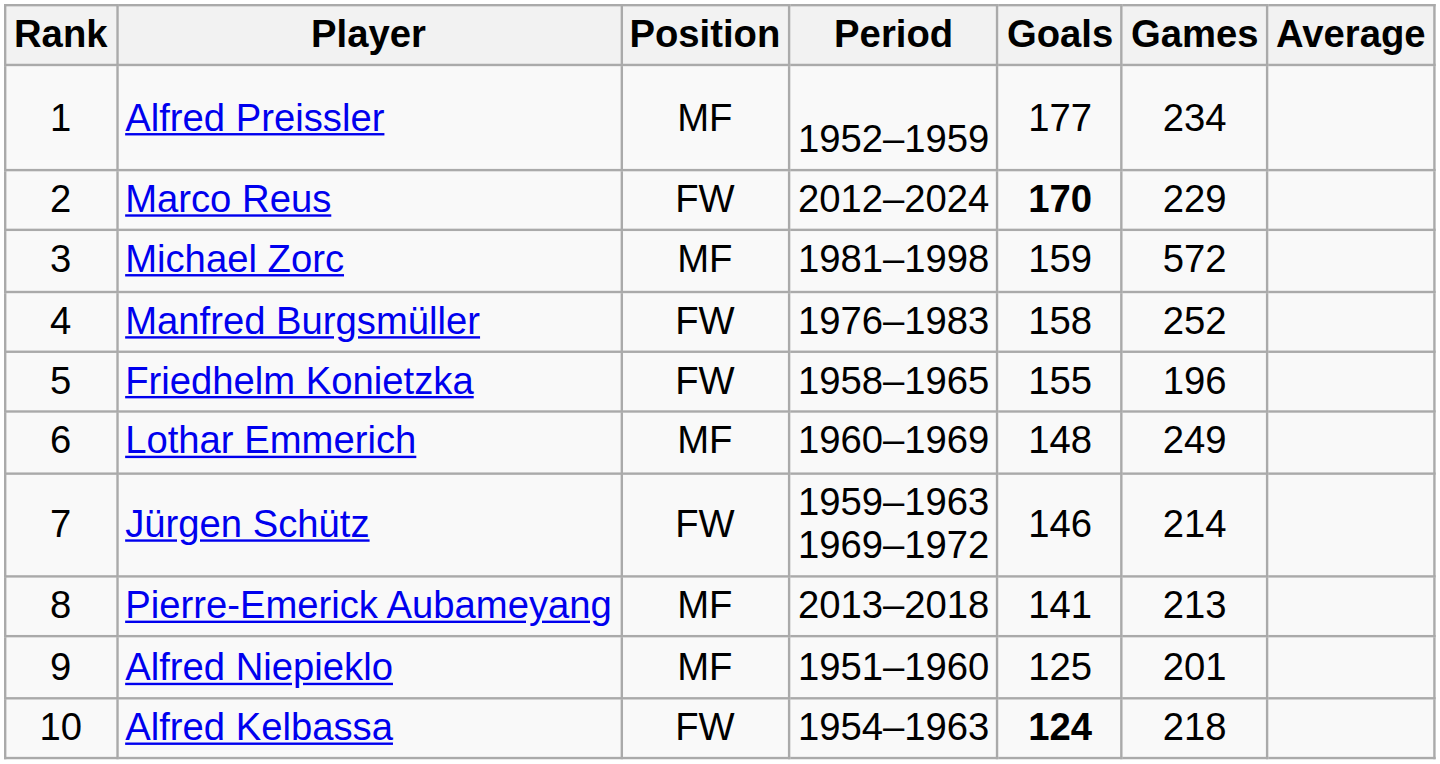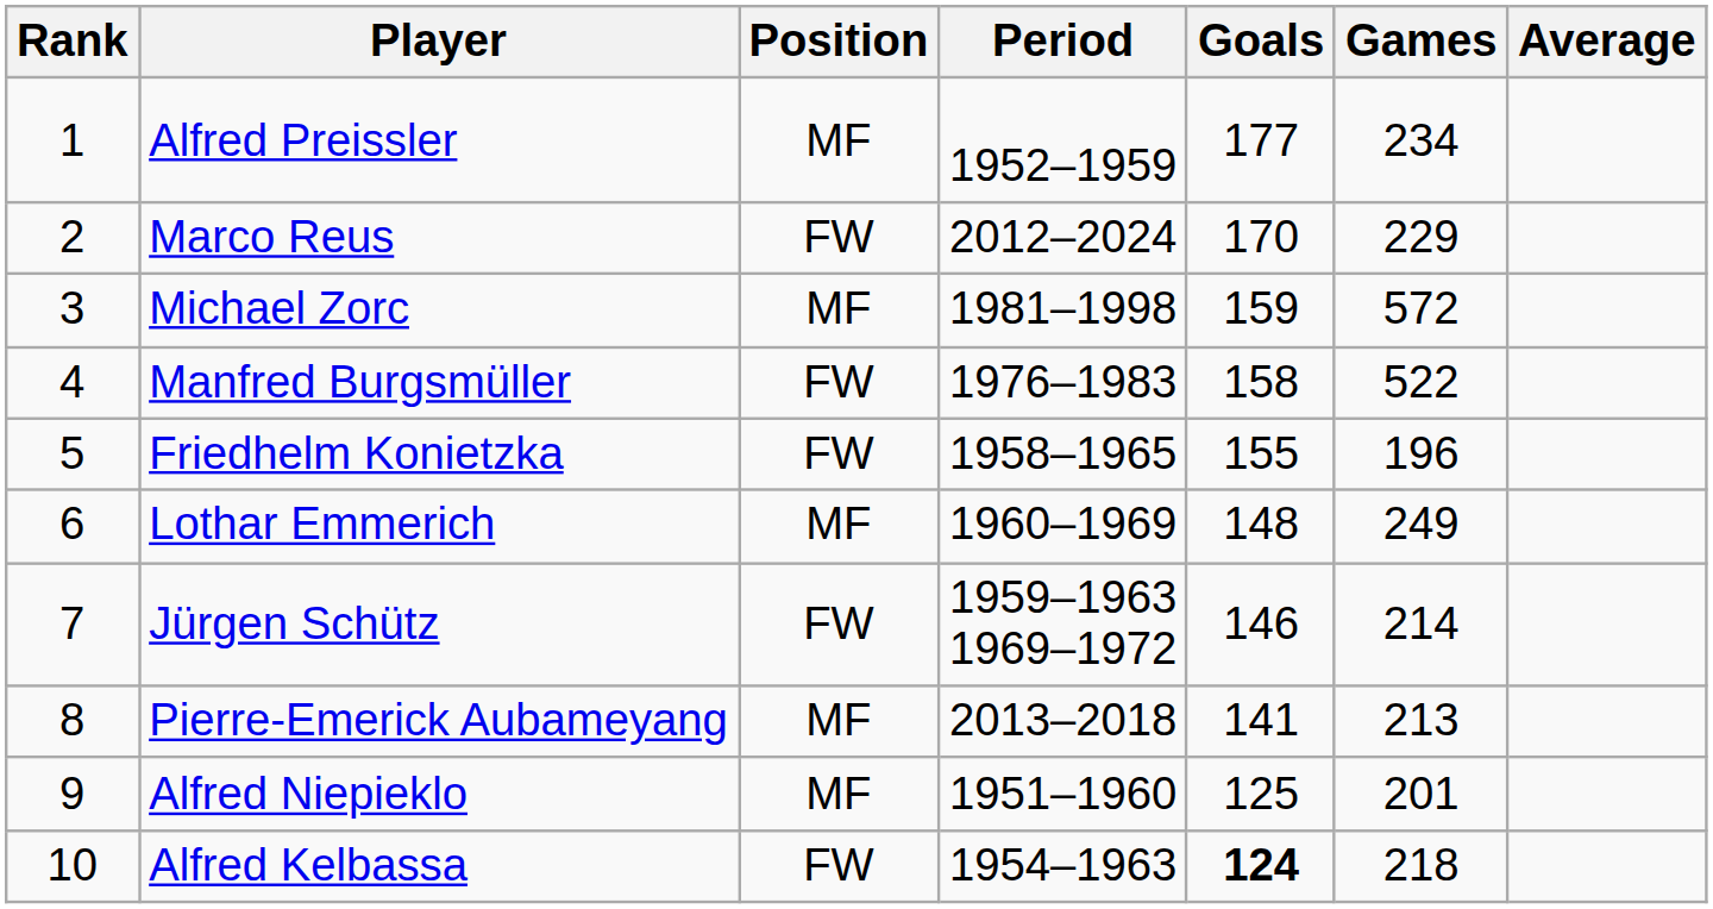 <table class="wikitable sortable" style="text-align: center;">
 <tr>
 <th>Rank</th>
 <th>Player</th>
 <th>Position</th>
 <th>Period</th>
 <th>Goals</th>
 <th>Games</th>
 <th>Average</th>
 </tr>
 <tr>
 <td>1</td>
 <td style="text-align:left;"> <a href='#'>Alfred Preissler</a></td>
 <td>MF</td>
 <td><br>1952–1959</td>
 <td>177</td>
 <td>234</td>
 <td></td>
 </tr>
 <tr>
 <td>2</td>
 <td style="text-align:left;"> <a href='#'>Marco Reus</a></td>
 <td>FW</td>
 <td>2012–2024</td>
-<td><strong>170</strong></td>
+<td>170</td>
 <td>229</td>
 <td></td>
 </tr>
 <tr>
 <td>3</td>
 <td style="text-align:left;"> <a href='#'>Michael Zorc</a></td>
 <td>MF</td>
 <td>1981–1998</td>
 <td>159</td>
 <td>572</td>
 <td></td>
 </tr>
 <tr>
 <td>4</td>
 <td style="text-align:left;"> <a href='#'>Manfred Burgsmüller</a></td>
 <td>FW</td>
 <td>1976–1983</td>
 <td>158</td>
-<td>252</td>
+<td>522</td>
 <td></td>
 </tr>
 <tr>
 <td>5</td>
 <td style="text-align:left;"> <a href='#'>Friedhelm Konietzka</a></td>
 <td>FW</td>
 <td>1958–1965</td>
 <td>155</td>
 <td>196</td>
 <td></td>
 </tr>
 <tr>
 <td>6</td>
 <td style="text-align:left;"> <a href='#'>Lothar Emmerich</a></td>
 <td>MF</td>
 <td>1960–1969</td>
 <td>148</td>
 <td>249</td>
 <td></td>
 </tr>
 <tr>
 <td>7</td>
 <td style="text-align:left;"> <a href='#'>Jürgen Schütz</a></td>
 <td>FW</td>
 <td>1959–1963<br>1969–1972</td>
 <td>146</td>
 <td>214</td>
 <td></td>
 </tr>
 <tr>
 <td>8</td>
 <td style="text-align:left;"> <a href='#'>Pierre-Emerick Aubameyang</a></td>
 <td>MF</td>
 <td>2013–2018</td>
 <td>141</td>
 <td>213</td>
 <td></td>
 </tr>
 <tr>
 <td>9</td>
 <td style="text-align:left;"> <a href='#'>Alfred Niepieklo</a></td>
 <td>MF</td>
 <td>1951–1960</td>
 <td>125</td>
 <td>201</td>
 <td></td>
 </tr>
 <tr>
 <td>10</td>
 <td style="text-align:left;"> <a href='#'>Alfred Kelbassa</a></td>
 <td>FW</td>
 <td>1954–1963</td>
 <td><strong>124</strong></td>
 <td>218</td>
 <td></td>
 </tr>
 </table>
